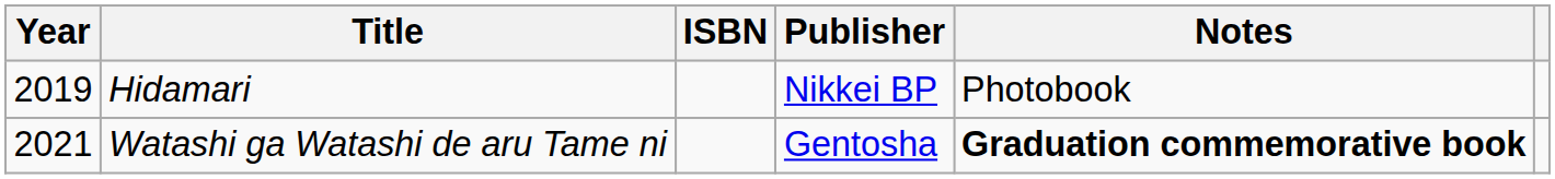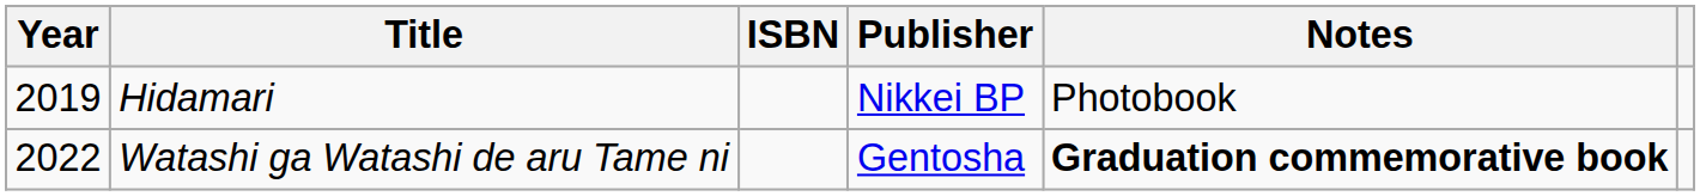 <table class="wikitable sortable">
 <tr>
 <th>Year</th>
 <th>Title</th>
 <th>ISBN</th>
 <th>Publisher</th>
 <th>Notes</th>
 <th class="unsortable"></th>
 </tr>
 <tr>
 <td>2019</td>
 <td><em>Hidamari</em></td>
 <td></td>
 <td><a href='#'>Nikkei BP</a></td>
 <td>Photobook</td>
 <td></td>
 </tr>
 <tr>
-<td>2021</td>
+<td>2022</td>
 <td><em>Watashi ga Watashi de aru Tame ni</em></td>
 <td></td>
 <td><a href='#'>Gentosha</a></td>
 <td><strong>Graduation commemorative book</strong></td>
 <td></td>
 </tr>
 </table>
